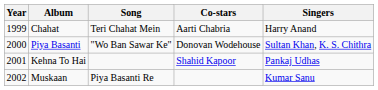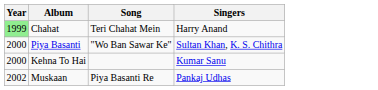 <table class="wikitable" style="font-size:95%;">
 <tr>
 <th>Year</th>
 <th>Album</th>
 <th>Song</th>
-<th>Co-stars</th>
 <th>Singers</th>
 </tr>
 <tr>
-<td>1999</td>
+<td style="background: lightgreen;">1999</td>
 <td>Chahat</td>
 <td>Teri Chahat Mein</td>
-<td>Aarti Chabria</td>
 <td>Harry Anand</td>
 </tr>
 <tr>
 <td>2000</td>
 <td><a href='#'>Piya Basanti</a></td>
 <td>"Wo Ban Sawar Ke"</td>
-<td>Donovan Wodehouse</td>
 <td><a href='#'>Sultan Khan</a>, <a href='#'>K. S. Chithra</a></td>
 </tr>
 <tr>
-<td>2001</td>
+<td>2000</td>
 <td>Kehna To Hai</td>
 <td></td>
-<td><a href='#'>Shahid Kapoor</a></td>
-<td><a href='#'>Pankaj Udhas</a></td>
+<td><a href='#'>Kumar Sanu</a></td>
 </tr>
 <tr>
 <td>2002</td>
 <td>Muskaan</td>
 <td>Piya Basanti Re</td>
-<td></td>
-<td><a href='#'>Kumar Sanu</a></td>
+<td><a href='#'>Pankaj Udhas</a></td>
 </tr>
 </table>
